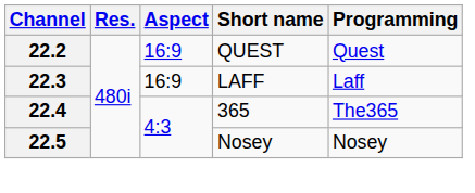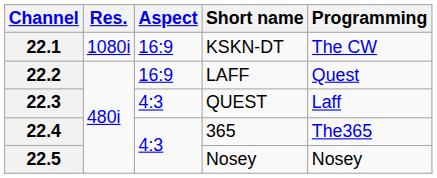 <table class="wikitable">
 <tr>
 <th scope = "col"><a href='#'>Channel</a></th>
 <th scope = "col"><a href='#'>Res.</a></th>
 <th scope = "col"><a href='#'>Aspect</a></th>
 <th scope = "col">Short name</th>
 <th scope = "col">Programming</th>
 </tr>
 <tr>
+<th scope = "row">22.1</th>
+<td><a href='#'>1080i</a></td>
+<td><a href='#'>16:9</a></td>
+<td>KSKN-DT</td>
+<td><a href='#'>The CW</a></td>
+</tr>
+<tr>
 <th scope = "row">22.2</th>
 <td rowspan="4"><a href='#'>480i</a></td>
 <td><a href='#'>16:9</a></td>
-<td>QUEST</td>
+<td>LAFF</td>
 <td><a href='#'>Quest</a></td>
 </tr>
 <tr>
 <th scope = "row">22.3</th>
-<td>16:9</td>
-<td>LAFF</td>
+<td><a href='#'>4:3</a></td>
+<td>QUEST</td>
 <td><a href='#'>Laff</a></td>
 </tr>
 <tr>
 <th scope = "row">22.4</th>
 <td rowspan="2"><a href='#'>4:3</a></td>
 <td>365</td>
 <td><a href='#'>The365</a></td>
 </tr>
 <tr>
 <th scope = "row">22.5</th>
 <td>Nosey</td>
 <td>Nosey</td>
 </tr>
 </table>
